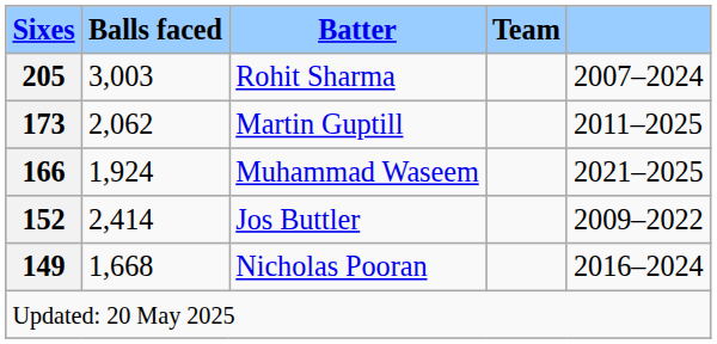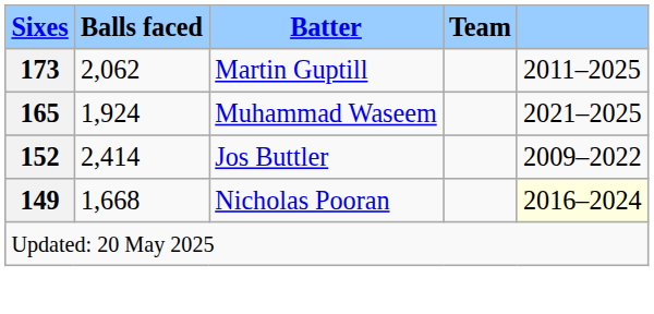 <table class="wikitable sortable defaultcenter col3left col4left" style="font-size: 95%">
 <tr>
 <th scope="col" style="background-color:#9cf;"><a href='#'>Sixes</a></th>
 <th scope="col" style="background-color:#9cf;">Balls faced</th>
 <th scope="col" style="background-color:#9cf;"><a href='#'>Batter</a></th>
 <th scope="col" style="background-color:#9cf;">Team</th>
 <th scope="col" style="background-color:#9cf;"></th>
 </tr>
 <tr>
-<th scope="row">205</th>
-<td>3,003</td>
-<td><a href='#'>Rohit Sharma</a></td>
-<td></td>
-<td>2007–2024</td>
-</tr>
-<tr>
 <th scope="row">173</th>
 <td>2,062</td>
 <td><a href='#'>Martin Guptill</a></td>
 <td></td>
 <td>2011–2025</td>
 </tr>
 <tr>
-<th scope="row">166</th>
+<th scope="row">165</th>
 <td>1,924</td>
 <td><a href='#'>Muhammad Waseem</a></td>
 <td></td>
 <td>2021–2025</td>
 </tr>
 <tr>
 <th scope="row">152</th>
 <td>2,414</td>
 <td><a href='#'>Jos Buttler</a></td>
 <td></td>
 <td>2009–2022</td>
 </tr>
 <tr>
 <th scope="row">149</th>
 <td>1,668</td>
 <td><a href='#'>Nicholas Pooran</a></td>
 <td></td>
-<td>2016–2024</td>
+<td style="background: lightyellow;">2016–2024</td>
 </tr>
 <tr class="sortbottom">
 <td scope="row" colspan=5 style="text-align:left;"><small>Updated: 20 May 2025</small></td>
 </tr>
 </table>
